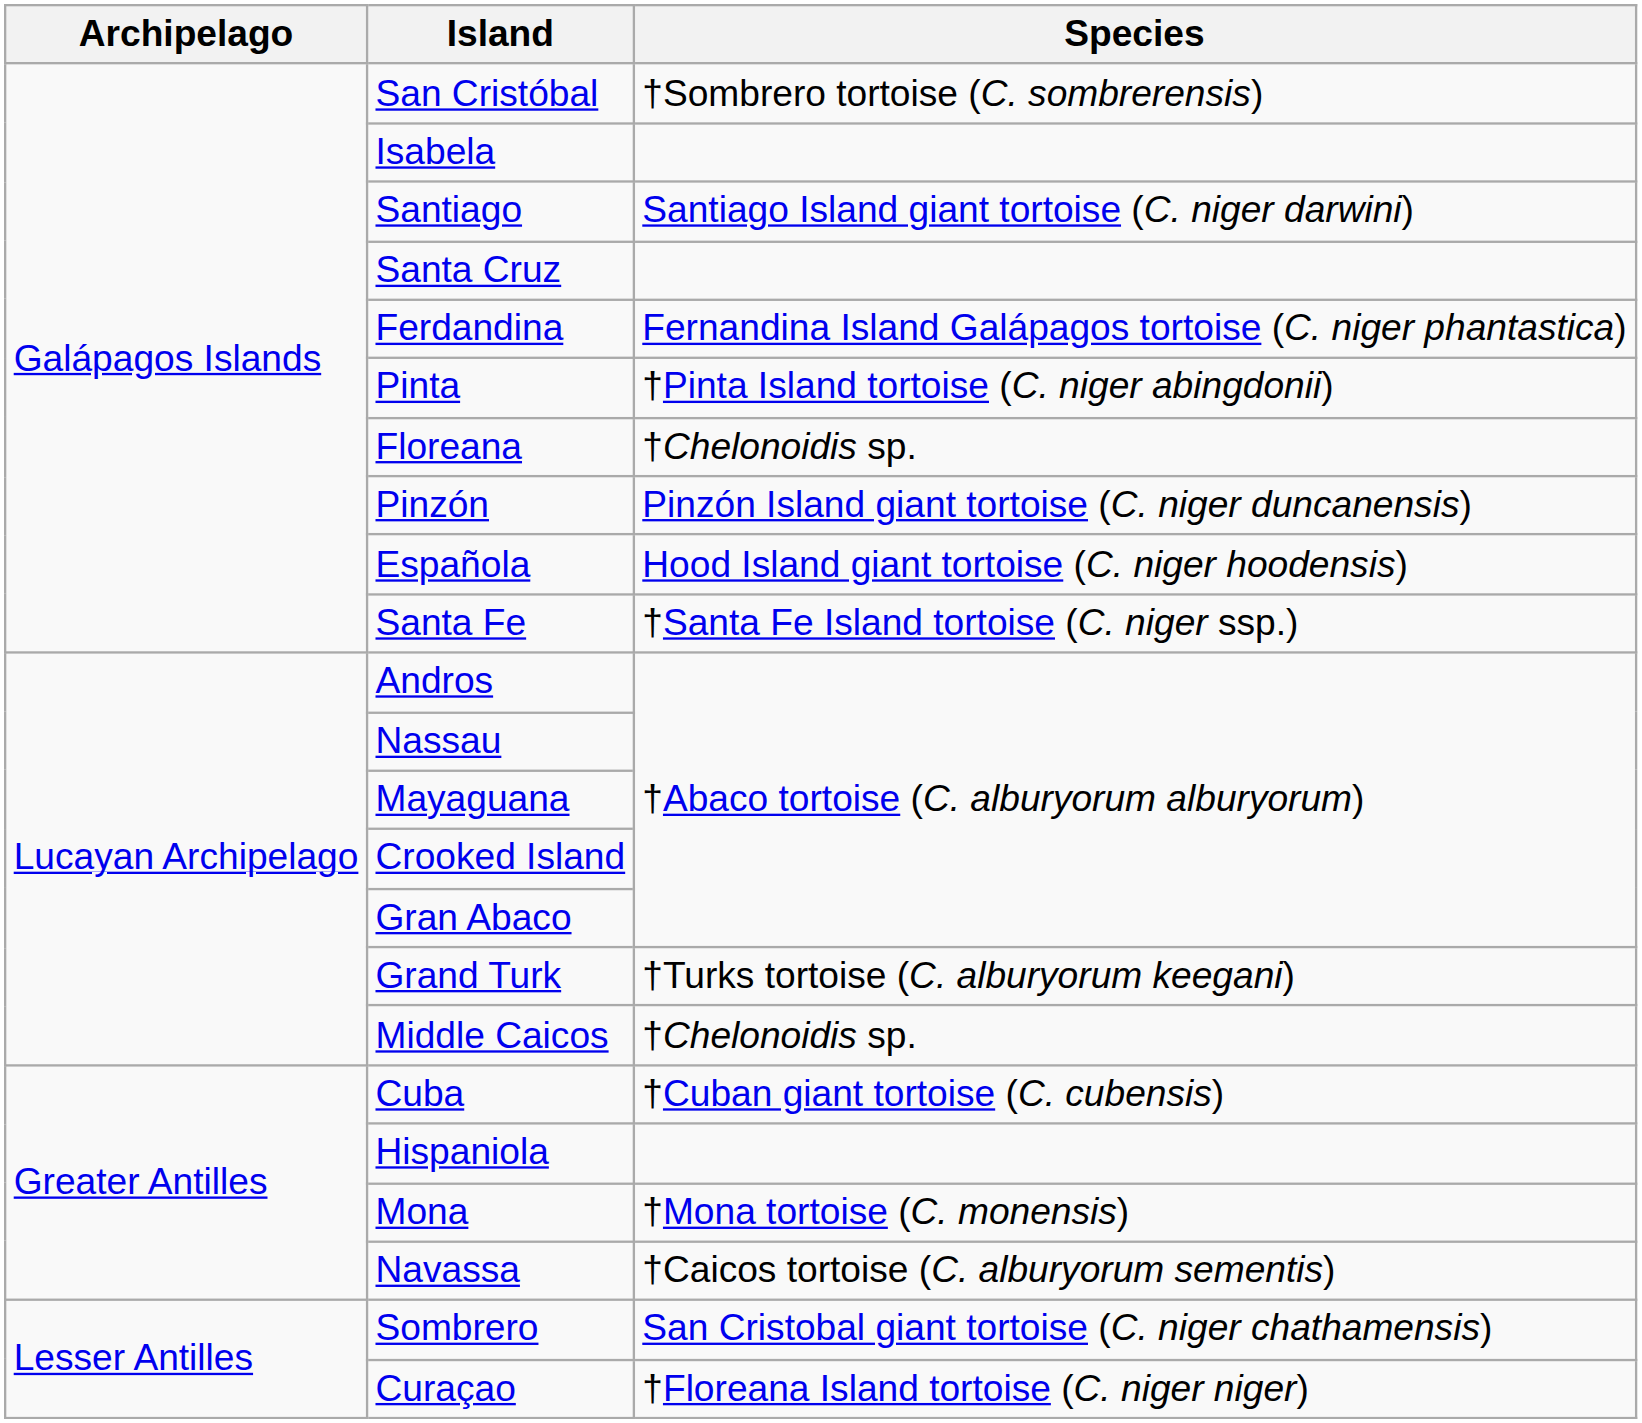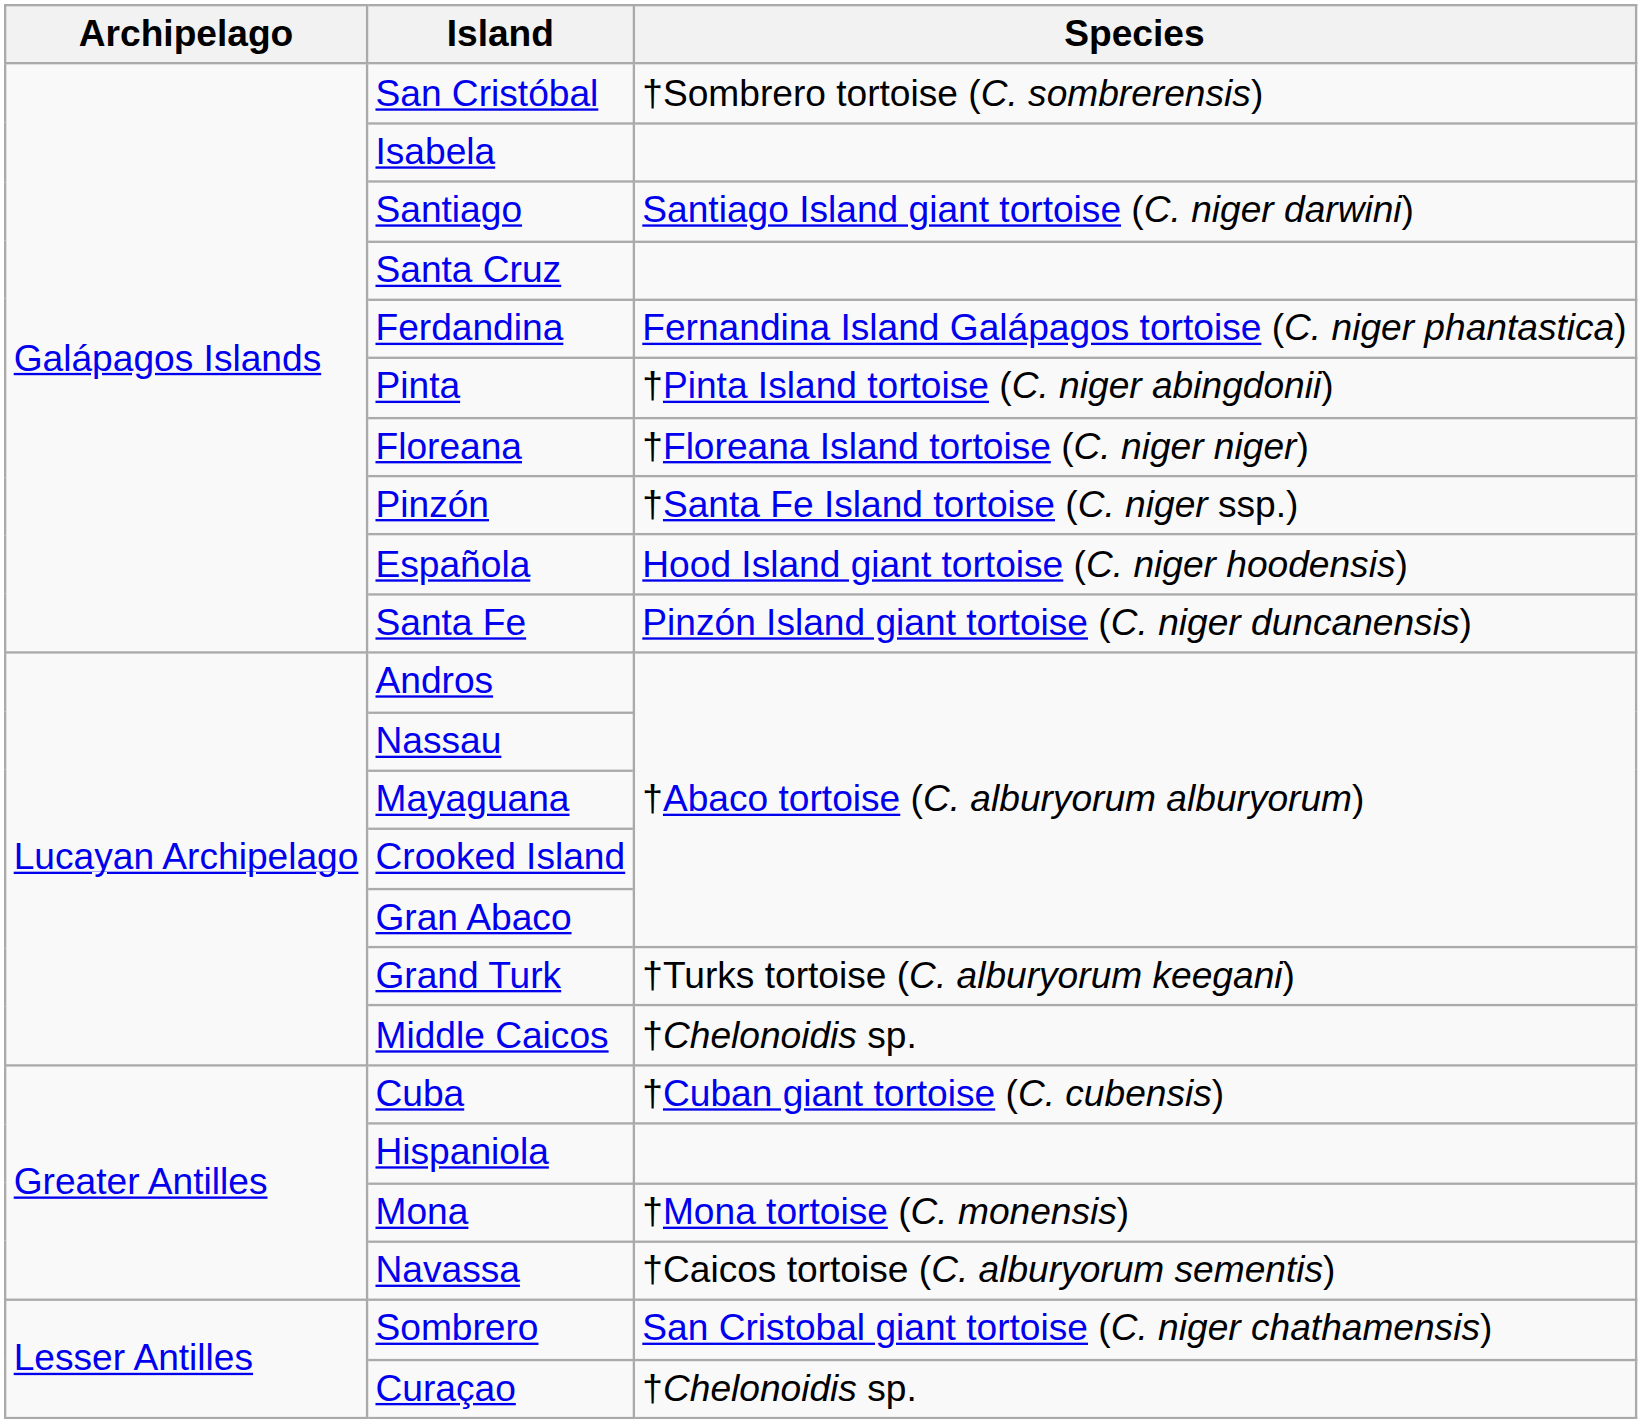 <table class="wikitable">
 <tr>
 <th>Archipelago</th>
 <th>Island</th>
 <th>Species</th>
 </tr>
 <tr>
 <td rowspan="10"><a href='#'>Galápagos Islands</a></td>
 <td><a href='#'>San Cristóbal</a></td>
 <td>†Sombrero tortoise (<em>C. sombrerensis</em>)</td>
 </tr>
 <tr>
 <td><a href='#'>Isabela</a></td>
 <td></td>
 </tr>
 <tr>
 <td><a href='#'>Santiago</a></td>
 <td><a href='#'>Santiago Island giant tortoise</a> (<em>C. niger darwini</em>)</td>
 </tr>
 <tr>
 <td><a href='#'>Santa Cruz</a></td>
 <td></td>
 </tr>
 <tr>
 <td><a href='#'>Ferdandina</a></td>
 <td><a href='#'>Fernandina Island Galápagos tortoise</a> (<em>C. niger phantastica</em>)</td>
 </tr>
 <tr>
 <td><a href='#'>Pinta</a></td>
 <td>†<a href='#'>Pinta Island tortoise</a> (<em>C. niger abingdonii</em>)</td>
 </tr>
 <tr>
 <td><a href='#'>Floreana</a></td>
-<td>†<em>Chelonoidis</em> sp.</td>
+<td>†<a href='#'>Floreana Island tortoise</a> (<em>C. niger niger</em>)</td>
 </tr>
 <tr>
 <td><a href='#'>Pinzón</a></td>
-<td><a href='#'>Pinzón Island giant tortoise</a> (<em>C. niger duncanensis</em>)</td>
+<td>†<a href='#'>Santa Fe Island tortoise</a> (<em>C. niger</em> ssp.)</td>
 </tr>
 <tr>
 <td><a href='#'>Española</a></td>
 <td><a href='#'>Hood Island giant tortoise</a> (<em>C. niger hoodensis</em>)</td>
 </tr>
 <tr>
 <td><a href='#'>Santa Fe</a></td>
-<td>†<a href='#'>Santa Fe Island tortoise</a> (<em>C. niger</em> ssp.)</td>
+<td><a href='#'>Pinzón Island giant tortoise</a> (<em>C. niger duncanensis</em>)</td>
 </tr>
 <tr>
 <td rowspan="7"><a href='#'>Lucayan Archipelago</a></td>
 <td><a href='#'>Andros</a></td>
 <td rowspan="5">†<a href='#'>Abaco tortoise</a> (<em>C. alburyorum alburyorum</em>)</td>
 </tr>
 <tr>
 <td><a href='#'>Nassau</a></td>
 </tr>
 <tr>
 <td><a href='#'>Mayaguana</a></td>
 </tr>
 <tr>
 <td><a href='#'>Crooked Island</a></td>
 </tr>
 <tr>
 <td><a href='#'>Gran Abaco</a></td>
 </tr>
 <tr>
 <td><a href='#'>Grand Turk</a></td>
 <td>†Turks tortoise (<em>C. alburyorum keegani</em>)</td>
 </tr>
 <tr>
 <td><a href='#'>Middle Caicos</a></td>
 <td>†<em>Chelonoidis</em> sp.</td>
 </tr>
 <tr>
 <td rowspan="4"><a href='#'>Greater Antilles</a></td>
 <td><a href='#'>Cuba</a></td>
 <td>†<a href='#'>Cuban giant tortoise</a> (<em>C. cubensis</em>)</td>
 </tr>
 <tr>
 <td><a href='#'>Hispaniola</a></td>
 <td></td>
 </tr>
 <tr>
 <td><a href='#'>Mona</a></td>
 <td>†<a href='#'>Mona tortoise</a> (<em>C. monensis</em>)</td>
 </tr>
 <tr>
 <td><a href='#'>Navassa</a></td>
 <td>†Caicos tortoise (<em>C. alburyorum sementis</em>)</td>
 </tr>
 <tr>
 <td rowspan="2"><a href='#'>Lesser Antilles</a></td>
 <td><a href='#'>Sombrero</a></td>
 <td><a href='#'>San Cristobal giant tortoise</a> (<em>C. niger chathamensis</em>)</td>
 </tr>
 <tr>
 <td><a href='#'>Curaçao</a></td>
-<td>†<a href='#'>Floreana Island tortoise</a> (<em>C. niger niger</em>)</td>
+<td>†<em>Chelonoidis</em> sp.</td>
 </tr>
 </table>
